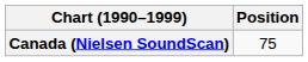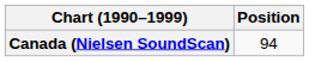 <table class="wikitable plainrowheaders" style="text-align:center">
 <tr>
 <th>Chart (1990–1999)</th>
 <th>Position</th>
 </tr>
 <tr>
 <th scope="row">Canada (<a href='#'>Nielsen SoundScan</a>)</th>
-<td>75</td>
+<td>94</td>
 </tr>
 </table>
